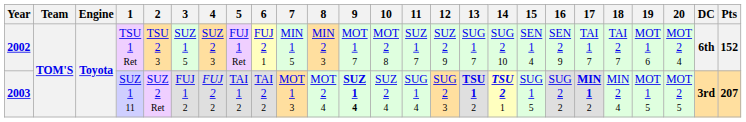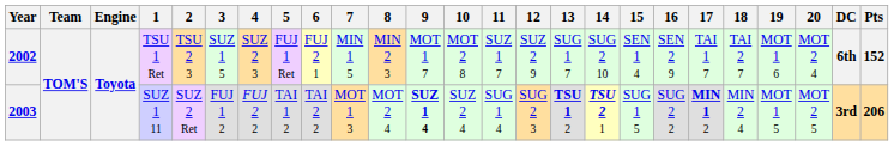 <table class="wikitable" style="text-align:center; font-size:90%">
 <tr>
 <th>Year</th>
 <th>Team</th>
 <th>Engine</th>
 <th>1</th>
 <th>2</th>
 <th>3</th>
 <th>4</th>
 <th>5</th>
 <th>6</th>
 <th>7</th>
 <th>8</th>
 <th>9</th>
 <th>10</th>
 <th>11</th>
 <th>12</th>
 <th>13</th>
 <th>14</th>
 <th>15</th>
 <th>16</th>
 <th>17</th>
 <th>18</th>
 <th>19</th>
 <th>20</th>
 <th>DC</th>
 <th>Pts</th>
 </tr>
 <tr>
 <th><a href='#'>2002</a></th>
 <th rowspan="2"><a href='#'>TOM'S</a></th>
 <th rowspan="2"><a href='#'>Toyota</a></th>
 <td bgcolor="#EFCFFF"><a href='#'>TSU<br>1</a><br><small>Ret</small></td>
 <td bgcolor="#FFDF9F"><a href='#'>TSU<br>2</a><br><small>3</small></td>
 <td bgcolor="#DFFFDF"><a href='#'>SUZ<br>1</a><br><small>5</small></td>
 <td bgcolor="#FFDF9F"><a href='#'>SUZ<br>2</a><br><small>3</small></td>
 <td bgcolor="#EFCFFF"><a href='#'>FUJ<br>1</a><br><small>Ret</small></td>
 <td bgcolor="#FFFFBF"><a href='#'>FUJ<br>2</a><br><small>1</small></td>
 <td bgcolor="#DFFFDF"><a href='#'>MIN<br>1</a><br><small>5</small></td>
 <td bgcolor="#FFDF9F"><a href='#'>MIN<br>2</a><br><small>3</small></td>
 <td bgcolor="#DFFFDF"><a href='#'>MOT<br>1</a><br><small>7</small></td>
 <td bgcolor="#DFFFDF"><a href='#'>MOT<br>2</a><br><small>8</small></td>
 <td bgcolor="#DFFFDF"><a href='#'>SUZ<br>1</a><br><small>7</small></td>
 <td bgcolor="#DFFFDF"><a href='#'>SUZ<br>2</a><br><small>9</small></td>
 <td bgcolor="#DFFFDF"><a href='#'>SUG<br>1</a><br><small>7</small></td>
 <td bgcolor="#DFFFDF"><a href='#'>SUG<br>2</a><br><small>10</small></td>
 <td bgcolor="#DFFFDF"><a href='#'>SEN<br>1</a><br><small>4</small></td>
 <td bgcolor="#DFFFDF"><a href='#'>SEN<br>2</a><br><small>9</small></td>
 <td bgcolor="#DFFFDF"><a href='#'>TAI<br>1</a><br><small>7</small></td>
 <td bgcolor="#DFFFDF"><a href='#'>TAI<br>2</a><br><small>7</small></td>
 <td bgcolor="#DFFFDF"><a href='#'>MOT<br>1</a><br><small>6</small></td>
 <td bgcolor="#DFFFDF"><a href='#'>MOT<br>2</a><br><small>4</small></td>
 <th>6th</th>
 <th>152</th>
 </tr>
 <tr>
 <th><a href='#'>2003</a></th>
 <td bgcolor="#CFCFFF"><a href='#'>SUZ<br>1</a><br><small>11</small></td>
 <td bgcolor="#EFCFFF"><a href='#'>SUZ<br>2</a><br><small>Ret</small></td>
 <td bgcolor="#DFDFDF"><a href='#'>FUJ<br>1</a><br><small>2</small></td>
 <td bgcolor="#DFDFDF"><em><a href='#'>FUJ<br>2</a></em><br><small>2</small></td>
 <td bgcolor="#DFDFDF"><a href='#'>TAI<br>1</a><br><small>2</small></td>
 <td bgcolor="#DFDFDF"><a href='#'>TAI<br>2</a><br><small>2</small></td>
 <td bgcolor="#FFDF9F"><a href='#'>MOT<br>1</a><br><small>3</small></td>
 <td bgcolor="#DFFFDF"><a href='#'>MOT<br>2</a><br><small>4</small></td>
 <td bgcolor="#DFFFDF"><strong><a href='#'>SUZ<br>1</a><br><small>4</small></strong></td>
 <td bgcolor="#DFFFDF"><a href='#'>SUZ<br>2</a><br><small>4</small></td>
 <td bgcolor="#DFFFDF"><a href='#'>SUG<br>1</a><br><small>4</small></td>
 <td bgcolor="#FFDF9F"><a href='#'>SUG<br>2</a><br><small>3</small></td>
 <td bgcolor="#DFDFDF"><strong><a href='#'>TSU<br>1</a></strong><br><small>2</small></td>
 <td bgcolor="#FFFFBF"><strong><em><a href='#'>TSU<br>2</a></em></strong><br><small>1</small></td>
 <td bgcolor="#DFFFDF"><a href='#'>SUG<br>1</a><br><small>5</small></td>
 <td bgcolor="#DFDFDF"><a href='#'>SUG<br>2</a><br><small>2</small></td>
 <td bgcolor="#DFDFDF"><strong><a href='#'>MIN<br>1</a></strong><br><small>2</small></td>
 <td bgcolor="#DFFFDF"><a href='#'>MIN<br>2</a><br><small>4</small></td>
 <td bgcolor="#DFFFDF"><a href='#'>MOT<br>1</a><br><small>5</small></td>
 <td bgcolor="#DFFFDF"><a href='#'>MOT<br>2</a><br><small>5</small></td>
 <td bgcolor="#FFDF9F"><strong>3rd</strong></td>
-<td bgcolor="#FFDF9F"><strong>207</strong></td>
+<td bgcolor="#FFDF9F"><strong>206</strong></td>
 </tr>
 </table>
